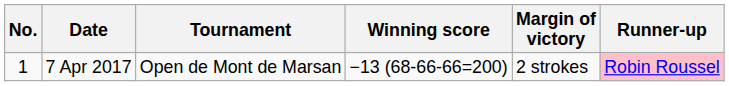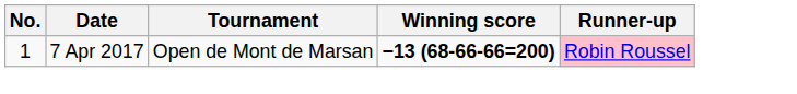 <table class="wikitable" style="font-size:95%;">
 <tr>
 <th>No.</th>
 <th>Date</th>
 <th>Tournament</th>
 <th>Winning score</th>
-<th>Margin of<br>victory</th>
 <th>Runner-up</th>
 </tr>
 <tr>
 <td align=center>1</td>
 <td align=right>7 Apr 2017</td>
 <td>Open de Mont de Marsan</td>
-<td>−13 (68-66-66=200)</td>
-<td>2 strokes</td>
+<td><strong>−13 (68-66-66=200)</strong></td>
 <td style="background: pink;"> <a href='#'>Robin Roussel</a></td>
 </tr>
 </table>
